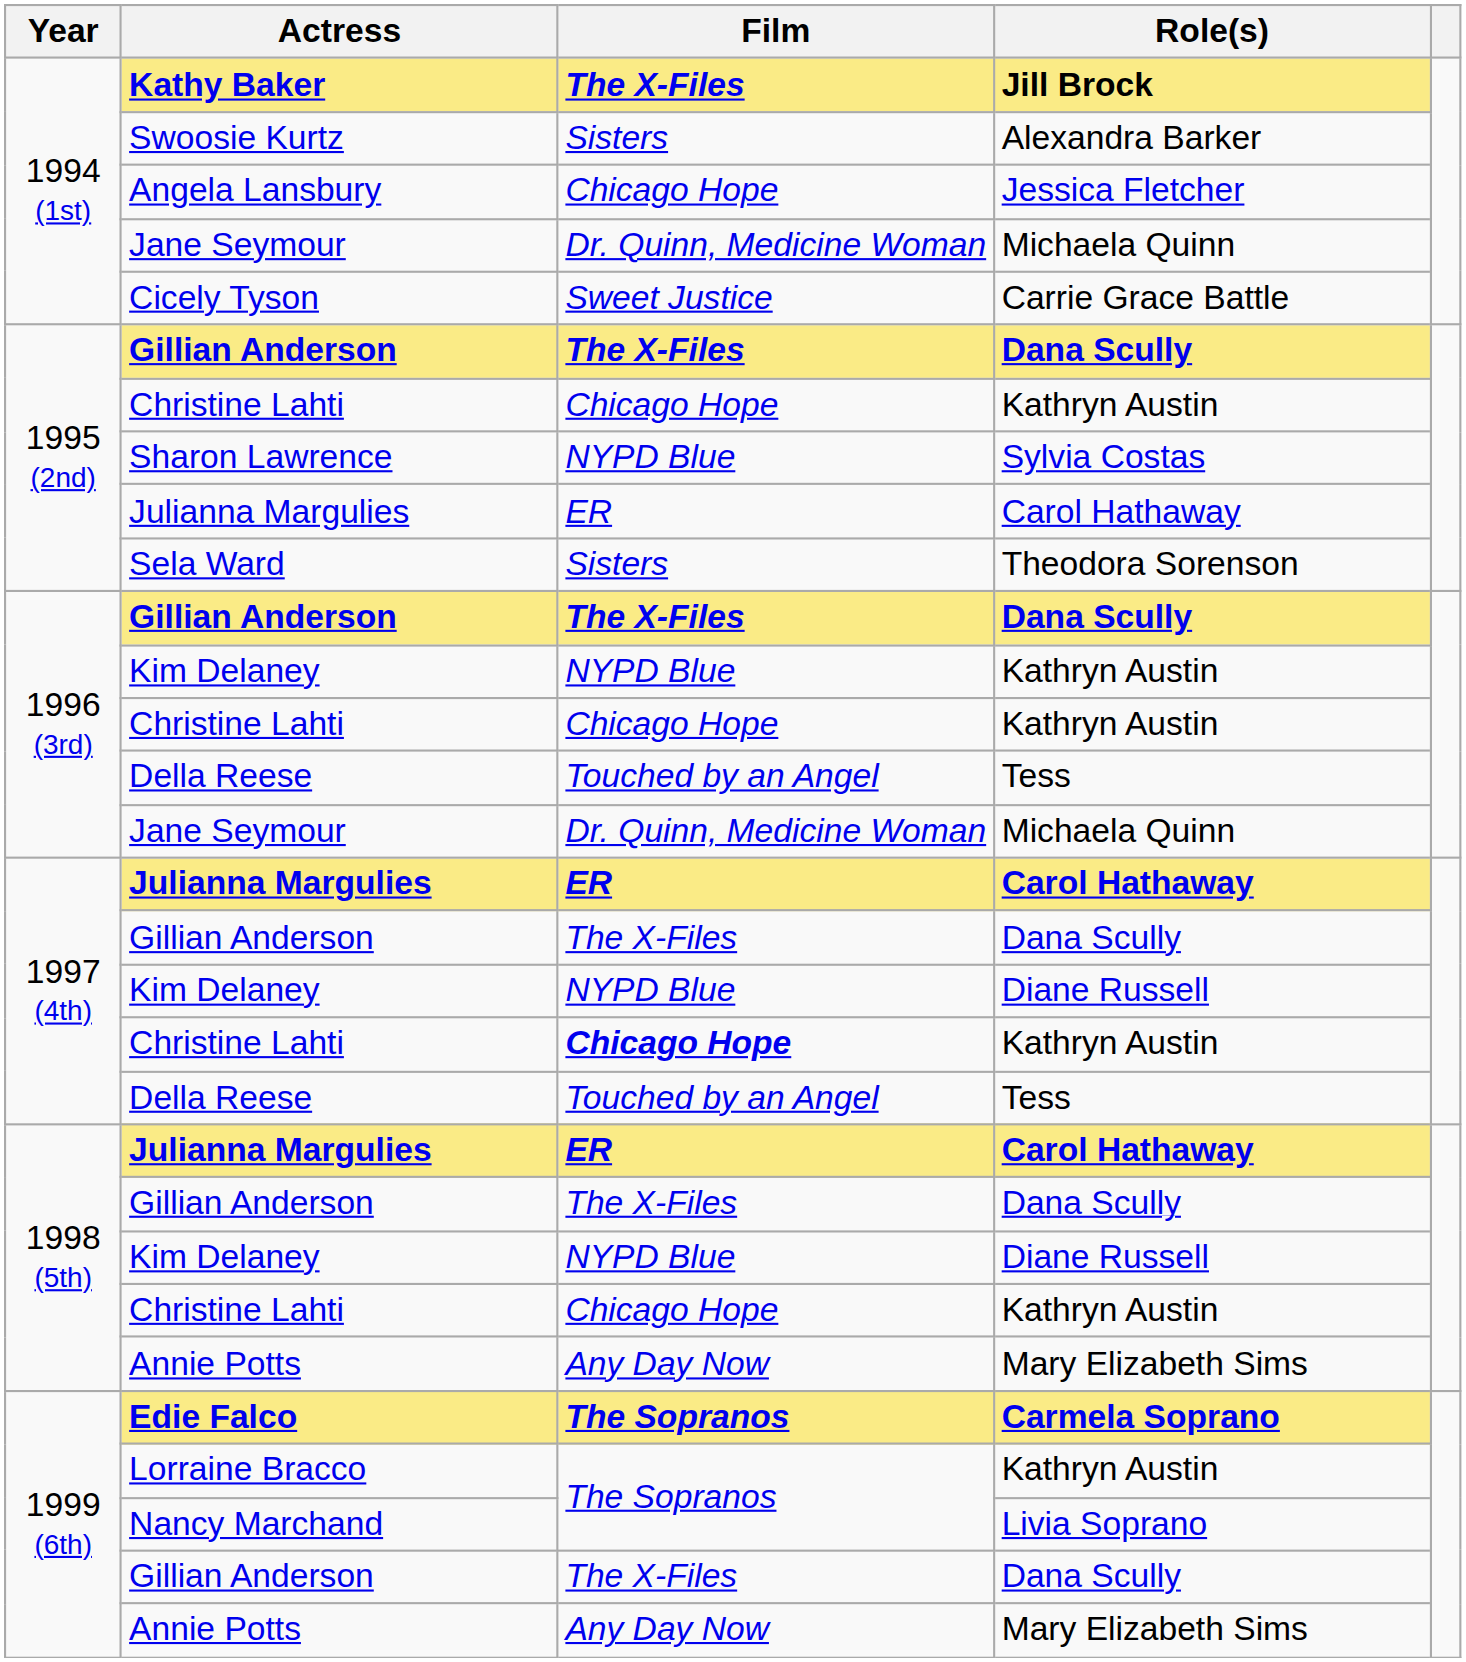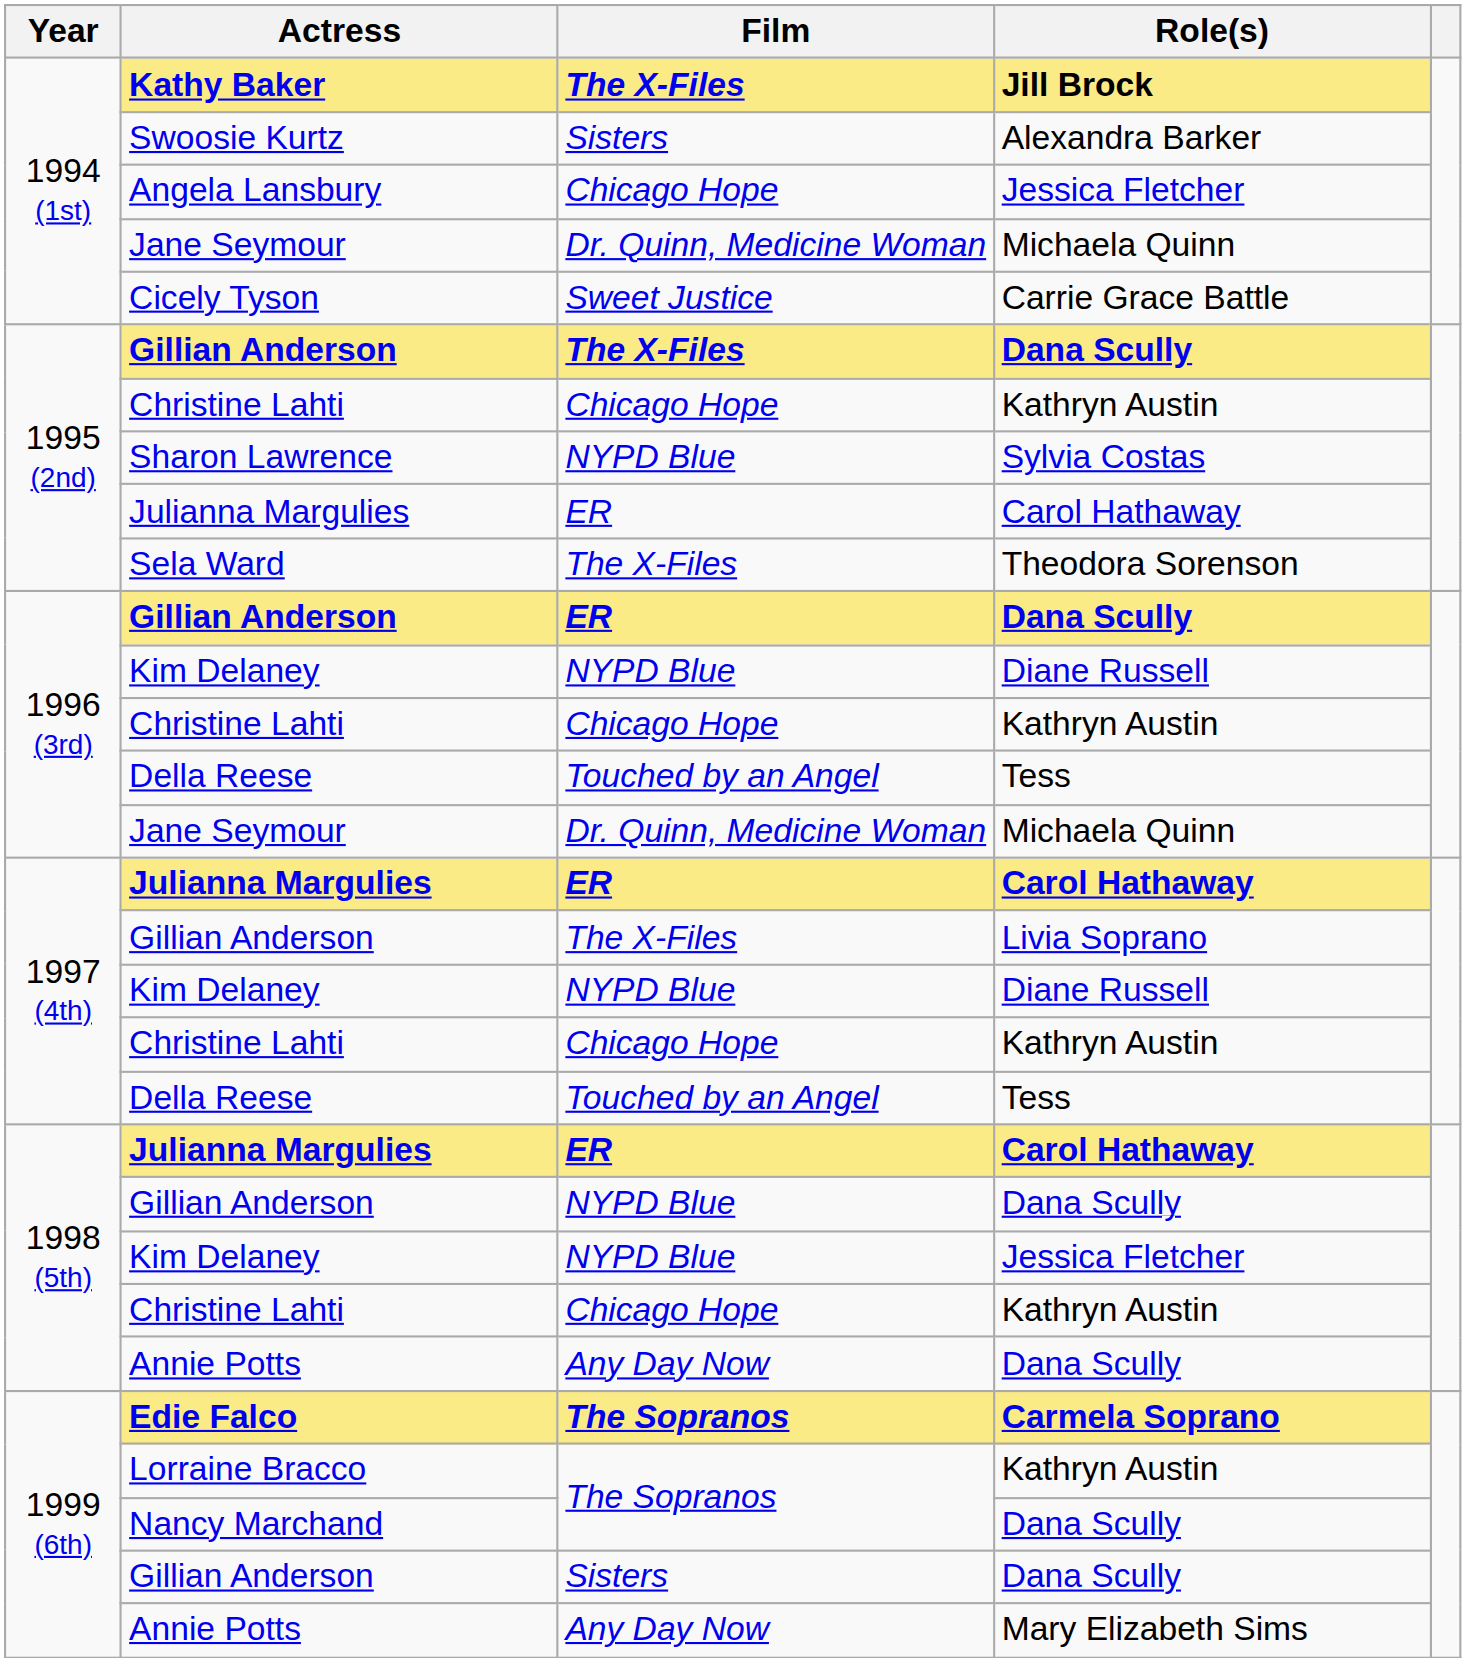 <table class="wikitable sortable" style="text-align:left;">
 <tr>
 <th scope="col" style="width:8%;">Year</th>
 <th scope="col" style="width:30%;">Actress</th>
 <th scope="col" style="width:30%;">Film</th>
 <th scope="col" style="width:30%;">Role(s)</th>
 <th class=unsortable><strong></strong></th>
 </tr>
 <tr>
 <td rowspan="5" align="center">1994<br><small><a href='#'>(1st)</a> </small></td>
 <td style="background:#FAEB86;"><strong><a href='#'>Kathy Baker</a></strong></td>
 <td style="background:#FAEB86;"><strong><em><a href='#'>The X-Files</a></em></strong></td>
 <td style="background:#FAEB86;"><strong>Jill Brock</strong></td>
 <td rowspan=5></td>
 </tr>
 <tr>
 <td><a href='#'>Swoosie Kurtz</a></td>
 <td><em><a href='#'>Sisters</a></em></td>
 <td>Alexandra Barker</td>
 </tr>
 <tr>
 <td><a href='#'>Angela Lansbury</a></td>
 <td><em><a href='#'>Chicago Hope</a></em></td>
 <td><a href='#'>Jessica Fletcher</a></td>
 </tr>
 <tr>
 <td><a href='#'>Jane Seymour</a></td>
 <td><em><a href='#'>Dr. Quinn, Medicine Woman</a></em></td>
 <td>Michaela Quinn</td>
 </tr>
 <tr>
 <td><a href='#'>Cicely Tyson</a></td>
 <td><em><a href='#'>Sweet Justice</a></em></td>
 <td>Carrie Grace Battle</td>
 </tr>
 <tr>
 <td rowspan="5" align="center">1995<br><small><a href='#'>(2nd)</a> </small></td>
 <td style="background:#FAEB86;"><strong><a href='#'>Gillian Anderson</a></strong></td>
 <td style="background:#FAEB86;"><strong><em><a href='#'>The X-Files</a></em></strong></td>
 <td style="background:#FAEB86;"><strong><a href='#'>Dana Scully</a></strong></td>
 <td rowspan=5></td>
 </tr>
 <tr>
 <td><a href='#'>Christine Lahti</a></td>
 <td><em><a href='#'>Chicago Hope</a></em></td>
 <td>Kathryn Austin</td>
 </tr>
 <tr>
 <td><a href='#'>Sharon Lawrence</a></td>
 <td><em><a href='#'>NYPD Blue</a></em></td>
 <td><a href='#'>Sylvia Costas</a></td>
 </tr>
 <tr>
 <td><a href='#'>Julianna Margulies</a></td>
 <td><em><a href='#'>ER</a></em></td>
 <td><a href='#'>Carol Hathaway</a></td>
 </tr>
 <tr>
 <td><a href='#'>Sela Ward</a></td>
-<td><em><a href='#'>Sisters</a></em></td>
+<td><em><a href='#'>The X-Files</a></em></td>
 <td>Theodora Sorenson</td>
 </tr>
 <tr>
 <td rowspan="5" align="center">1996<br><small><a href='#'>(3rd)</a> </small></td>
 <td style="background:#FAEB86;"><strong><a href='#'>Gillian Anderson</a></strong></td>
-<td style="background:#FAEB86;"><strong><em><a href='#'>The X-Files</a></em></strong></td>
+<td style="background:#FAEB86;"><strong><em><a href='#'>ER</a></em></strong></td>
 <td style="background:#FAEB86;"><strong><a href='#'>Dana Scully</a></strong></td>
 <td rowspan=5></td>
 </tr>
 <tr>
 <td><a href='#'>Kim Delaney</a></td>
 <td><em><a href='#'>NYPD Blue</a></em></td>
-<td>Kathryn Austin</td>
+<td><a href='#'>Diane Russell</a></td>
 </tr>
 <tr>
 <td><a href='#'>Christine Lahti</a></td>
 <td><em><a href='#'>Chicago Hope</a></em></td>
 <td>Kathryn Austin</td>
 </tr>
 <tr>
 <td><a href='#'>Della Reese</a></td>
 <td><em><a href='#'>Touched by an Angel</a></em></td>
 <td>Tess</td>
 </tr>
 <tr>
 <td><a href='#'>Jane Seymour</a></td>
 <td><em><a href='#'>Dr. Quinn, Medicine Woman</a></em></td>
 <td>Michaela Quinn</td>
 </tr>
 <tr>
 <td rowspan="5" align="center">1997<br><small><a href='#'>(4th)</a> </small></td>
 <td style="background:#FAEB86;"><strong><a href='#'>Julianna Margulies</a></strong></td>
 <td style="background:#FAEB86;"><strong><em><a href='#'>ER</a></em></strong></td>
 <td style="background:#FAEB86;"><strong><a href='#'>Carol Hathaway</a></strong></td>
 <td rowspan=5></td>
 </tr>
 <tr>
 <td><a href='#'>Gillian Anderson</a></td>
 <td><em><a href='#'>The X-Files</a></em></td>
-<td><a href='#'>Dana Scully</a></td>
+<td><a href='#'>Livia Soprano</a></td>
 </tr>
 <tr>
 <td><a href='#'>Kim Delaney</a></td>
 <td><em><a href='#'>NYPD Blue</a></em></td>
 <td><a href='#'>Diane Russell</a></td>
 </tr>
 <tr>
 <td><a href='#'>Christine Lahti</a></td>
-<td><strong><em><a href='#'>Chicago Hope</a></em></strong></td>
+<td><em><a href='#'>Chicago Hope</a></em></td>
 <td>Kathryn Austin</td>
 </tr>
 <tr>
 <td><a href='#'>Della Reese</a></td>
 <td><em><a href='#'>Touched by an Angel</a></em></td>
 <td>Tess</td>
 </tr>
 <tr>
 <td rowspan="5" align="center">1998<br><small><a href='#'>(5th)</a> </small></td>
 <td style="background:#FAEB86;"><strong><a href='#'>Julianna Margulies</a></strong></td>
 <td style="background:#FAEB86;"><strong><em><a href='#'>ER</a></em></strong></td>
 <td style="background:#FAEB86;"><strong><a href='#'>Carol Hathaway</a></strong></td>
 <td rowspan=5></td>
 </tr>
 <tr>
 <td><a href='#'>Gillian Anderson</a></td>
-<td><em><a href='#'>The X-Files</a></em></td>
+<td><em><a href='#'>NYPD Blue</a></em></td>
 <td><a href='#'>Dana Scully</a></td>
 </tr>
 <tr>
 <td><a href='#'>Kim Delaney</a></td>
 <td><em><a href='#'>NYPD Blue</a></em></td>
-<td><a href='#'>Diane Russell</a></td>
+<td><a href='#'>Jessica Fletcher</a></td>
 </tr>
 <tr>
 <td><a href='#'>Christine Lahti</a></td>
 <td><em><a href='#'>Chicago Hope</a></em></td>
 <td>Kathryn Austin</td>
 </tr>
 <tr>
 <td><a href='#'>Annie Potts</a></td>
 <td><em><a href='#'>Any Day Now</a></em></td>
-<td>Mary Elizabeth Sims</td>
+<td><a href='#'>Dana Scully</a></td>
 </tr>
 <tr>
 <td rowspan="5" align="center">1999<br><small><a href='#'>(6th)</a> </small></td>
 <td style="background:#FAEB86;"><strong><a href='#'>Edie Falco</a></strong></td>
 <td style="background:#FAEB86;"><strong><em><a href='#'>The Sopranos</a></em></strong></td>
 <td style="background:#FAEB86;"><strong><a href='#'>Carmela Soprano</a></strong></td>
 <td rowspan=5></td>
 </tr>
 <tr>
 <td><a href='#'>Lorraine Bracco</a></td>
 <td rowspan="2"><em><a href='#'>The Sopranos</a></em></td>
 <td>Kathryn Austin</td>
 </tr>
 <tr>
 <td><a href='#'>Nancy Marchand</a></td>
-<td><a href='#'>Livia Soprano</a></td>
+<td><a href='#'>Dana Scully</a></td>
 </tr>
 <tr>
 <td><a href='#'>Gillian Anderson</a></td>
-<td><em><a href='#'>The X-Files</a></em></td>
+<td><em><a href='#'>Sisters</a></em></td>
 <td><a href='#'>Dana Scully</a></td>
 </tr>
 <tr>
 <td><a href='#'>Annie Potts</a></td>
 <td><em><a href='#'>Any Day Now</a></em></td>
 <td>Mary Elizabeth Sims</td>
 </tr>
 </table>
